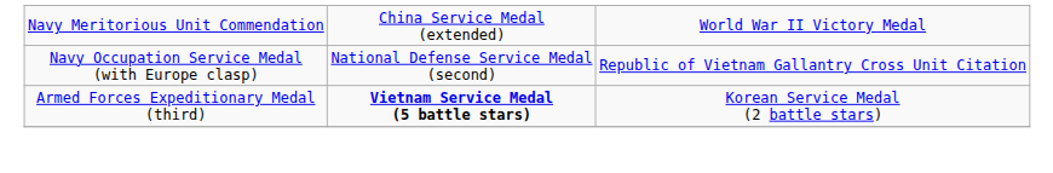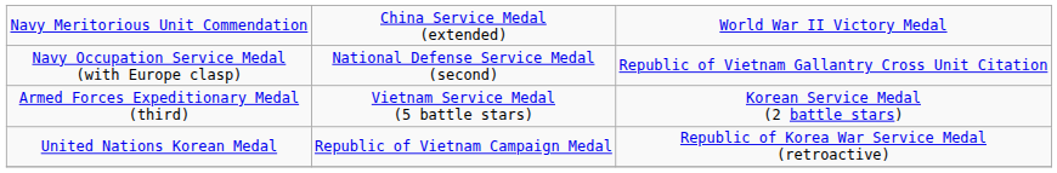 <table class="wikitable" style="margin:1em auto; text-align:center;">
 <tr>
 <td><a href='#'>Navy Meritorious Unit Commendation</a></td>
 <td><a href='#'>China Service Medal</a><br>(extended)</td>
 <td><a href='#'>World War II Victory Medal</a></td>
 </tr>
 <tr>
 <td><a href='#'>Navy Occupation Service Medal</a><br>(with Europe clasp)</td>
 <td><a href='#'>National Defense Service Medal</a><br>(second)</td>
 <td><a href='#'>Republic of Vietnam Gallantry Cross Unit Citation</a></td>
 </tr>
 <tr>
 <td><a href='#'>Armed Forces Expeditionary Medal</a><br>(third)</td>
-<td><strong><a href='#'>Vietnam Service Medal</a><br>(5 battle stars)</strong></td>
+<td><a href='#'>Vietnam Service Medal</a><br>(5 battle stars)</td>
 <td><a href='#'>Korean Service Medal</a><br>(2 <a href='#'>battle stars</a>)</td>
+</tr>
+<tr>
+<td><a href='#'>United Nations Korean Medal</a></td>
+<td><a href='#'>Republic of Vietnam Campaign Medal</a></td>
+<td><a href='#'>Republic of Korea War Service Medal</a><br>(retroactive)</td>
 </tr>
 <tr>
 </tr>
 </table>
